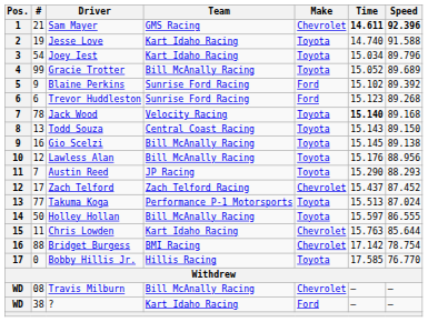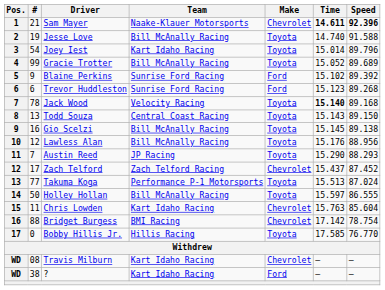 <table class="wikitable" style="font-size:95%">
 <tr>
 <th>Pos.</th>
 <th>#</th>
 <th>Driver</th>
 <th>Team</th>
 <th>Make</th>
 <th>Time</th>
 <th>Speed</th>
 </tr>
 <tr>
 <th>1</th>
 <td>21</td>
 <td><a href='#'>Sam Mayer</a></td>
-<td><a href='#'>GMS Racing</a></td>
+<td><a href='#'>Naake-Klauer Motorsports</a></td>
 <td><a href='#'>Chevrolet</a></td>
 <td><strong>14.611</strong></td>
 <td><strong>92.396</strong></td>
 </tr>
 <tr>
 <th>2</th>
 <td>19</td>
 <td><a href='#'>Jesse Love</a></td>
-<td><a href='#'>Kart Idaho Racing</a></td>
+<td><a href='#'>Bill McAnally Racing</a></td>
 <td><a href='#'>Toyota</a></td>
 <td>14.740</td>
 <td>91.588</td>
 </tr>
 <tr>
 <th>3</th>
 <td>54</td>
 <td><a href='#'>Joey Iest</a></td>
 <td><a href='#'>Kart Idaho Racing</a></td>
 <td><a href='#'>Toyota</a></td>
-<td>15.034</td>
+<td>15.014</td>
 <td>89.796</td>
 </tr>
 <tr>
 <th>4</th>
 <td>99</td>
 <td><a href='#'>Gracie Trotter</a></td>
 <td><a href='#'>Bill McAnally Racing</a></td>
 <td><a href='#'>Toyota</a></td>
 <td>15.052</td>
 <td>89.689</td>
 </tr>
 <tr>
 <th>5</th>
 <td>9</td>
 <td><a href='#'>Blaine Perkins</a></td>
 <td><a href='#'>Sunrise Ford Racing</a></td>
 <td><a href='#'>Ford</a></td>
 <td>15.102</td>
 <td>89.392</td>
 </tr>
 <tr>
 <th>6</th>
 <td>6</td>
 <td><a href='#'>Trevor Huddleston</a></td>
 <td><a href='#'>Sunrise Ford Racing</a></td>
 <td><a href='#'>Ford</a></td>
 <td>15.123</td>
 <td>89.268</td>
 </tr>
 <tr>
 <th>7</th>
 <td>78</td>
 <td><a href='#'>Jack Wood</a></td>
 <td><a href='#'>Velocity Racing</a></td>
 <td><a href='#'>Toyota</a></td>
 <td><strong>15.140</strong></td>
 <td>89.168</td>
 </tr>
 <tr>
 <th>8</th>
 <td>13</td>
 <td><a href='#'>Todd Souza</a></td>
 <td><a href='#'>Central Coast Racing</a></td>
 <td><a href='#'>Toyota</a></td>
 <td>15.143</td>
 <td>89.150</td>
 </tr>
 <tr>
 <th>9</th>
 <td>16</td>
 <td><a href='#'>Gio Scelzi</a></td>
 <td><a href='#'>Bill McAnally Racing</a></td>
 <td><a href='#'>Toyota</a></td>
 <td>15.145</td>
 <td>89.138</td>
 </tr>
 <tr>
 <th>10</th>
 <td>12</td>
 <td><a href='#'>Lawless Alan</a></td>
 <td><a href='#'>Bill McAnally Racing</a></td>
 <td><a href='#'>Toyota</a></td>
 <td>15.176</td>
 <td>88.956</td>
 </tr>
 <tr>
 <th>11</th>
 <td>7</td>
 <td><a href='#'>Austin Reed</a></td>
 <td><a href='#'>JP Racing</a></td>
 <td><a href='#'>Toyota</a></td>
 <td>15.290</td>
 <td>88.293</td>
 </tr>
 <tr>
 <th>12</th>
 <td>17</td>
 <td><a href='#'>Zach Telford</a></td>
 <td><a href='#'>Zach Telford Racing</a></td>
 <td><a href='#'>Chevrolet</a></td>
 <td>15.437</td>
 <td>87.452</td>
 </tr>
 <tr>
 <th>13</th>
 <td>77</td>
 <td><a href='#'>Takuma Koga</a></td>
 <td><a href='#'>Performance P-1 Motorsports</a></td>
 <td><a href='#'>Toyota</a></td>
 <td>15.513</td>
 <td>87.024</td>
 </tr>
 <tr>
 <th>14</th>
 <td>50</td>
 <td><a href='#'>Holley Hollan</a></td>
 <td><a href='#'>Bill McAnally Racing</a></td>
 <td><a href='#'>Toyota</a></td>
 <td>15.597</td>
 <td>86.555</td>
 </tr>
 <tr>
 <th>15</th>
 <td>11</td>
 <td><a href='#'>Chris Lowden</a></td>
 <td><a href='#'>Kart Idaho Racing</a></td>
 <td><a href='#'>Chevrolet</a></td>
 <td>15.763</td>
-<td>85.644</td>
+<td>85.604</td>
 </tr>
 <tr>
 <th>16</th>
 <td>88</td>
 <td><a href='#'>Bridget Burgess</a></td>
 <td><a href='#'>BMI Racing</a></td>
 <td><a href='#'>Chevrolet</a></td>
 <td>17.142</td>
 <td>78.754</td>
 </tr>
 <tr>
 <th>17</th>
 <td>0</td>
 <td><a href='#'>Bobby Hillis Jr.</a></td>
 <td><a href='#'>Hillis Racing</a></td>
 <td><a href='#'>Toyota</a></td>
 <td>17.585</td>
 <td>76.770</td>
 </tr>
 <tr>
 <th colspan="7">Withdrew</th>
 </tr>
 <tr>
 <th>WD</th>
 <td>08</td>
 <td><a href='#'>Travis Milburn</a></td>
-<td><a href='#'>Bill McAnally Racing</a></td>
+<td><a href='#'>Kart Idaho Racing</a></td>
 <td><a href='#'>Chevrolet</a></td>
 <td>—</td>
 <td>—</td>
 </tr>
 <tr>
 <th>WD</th>
 <td>38</td>
 <td>?</td>
 <td><a href='#'>Kart Idaho Racing</a></td>
 <td><a href='#'>Ford</a></td>
 <td>—</td>
 <td>—</td>
 </tr>
 <tr>
 <th colspan="7"></th>
 </tr>
 </table>
